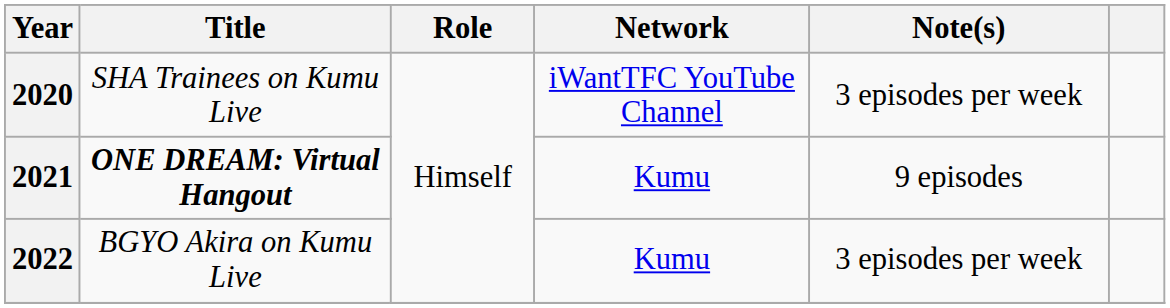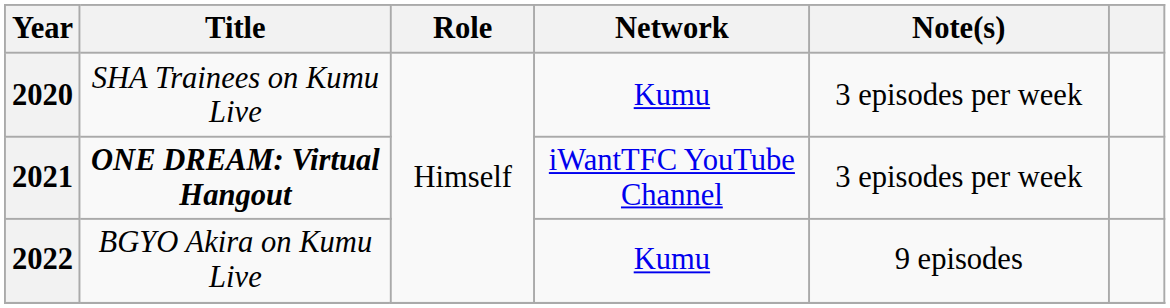 <table class="wikitable sortable plainrowheaders" style="text-align:center;">
 <tr>
 <th style="width:1em;" scope="col">Year</th>
 <th style="width:25em;" scope="col">Title</th>
 <th style="width:7em;" scope="col">Role</th>
 <th style="width:20em;" scope="col">Network</th>
 <th style="width:25em;" scope="col">Note(s)</th>
 <th style="width:5em;" scope="col"></th>
 </tr>
 <tr>
 <th rowspan=1>2020</th>
 <td><em>SHA Trainees on Kumu Live</em></td>
 <td rowspan=3>Himself</td>
-<td><a href='#'>iWantTFC YouTube Channel</a></td>
+<td><a href='#'>Kumu</a></td>
 <td>3 episodes per week</td>
 <td></td>
 </tr>
 <tr>
 <th rowspan=1>2021</th>
 <td><strong><em>ONE DREAM: Virtual Hangout</em></strong></td>
-<td><a href='#'>Kumu</a></td>
-<td>9 episodes</td>
+<td><a href='#'>iWantTFC YouTube Channel</a></td>
+<td>3 episodes per week</td>
 <td style="text-align:center"></td>
 </tr>
 <tr>
 <th rowspan=1>2022</th>
 <td><em>BGYO Akira on Kumu Live</em></td>
 <td><a href='#'>Kumu</a></td>
-<td>3 episodes per week</td>
+<td>9 episodes</td>
 <td></td>
 </tr>
 <tr>
 </tr>
 </table>
